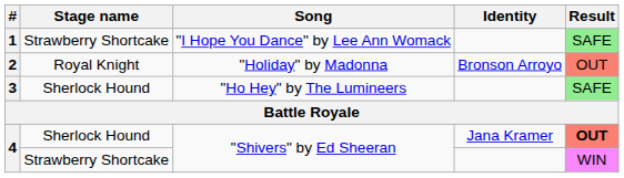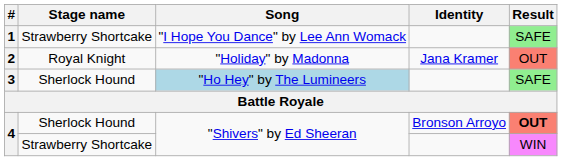 <table class="wikitable plainrowheaders"style="text-align: center;">
 <tr>
 <th>#</th>
 <th>Stage name</th>
 <th>Song</th>
 <th>Identity</th>
 <th>Result</th>
 </tr>
 <tr>
 <th>1</th>
 <td>Strawberry Shortcake</td>
 <td>"<a href='#'>I Hope You Dance</a>" by <a href='#'>Lee Ann Womack</a></td>
 <td></td>
 <td bgcolor=lightgreen>SAFE</td>
 </tr>
 <tr>
 <th>2</th>
 <td>Royal Knight</td>
 <td>"<a href='#'>Holiday</a>" by <a href='#'>Madonna</a></td>
-<td><a href='#'>Bronson Arroyo</a></td>
+<td><a href='#'>Jana Kramer</a></td>
 <td bgcolor="salmon">OUT</td>
 </tr>
 <tr>
 <th>3</th>
 <td>Sherlock Hound</td>
-<td>"<a href='#'>Ho Hey</a>" by <a href='#'>The Lumineers</a></td>
+<td style="background: lightblue;">"<a href='#'>Ho Hey</a>" by <a href='#'>The Lumineers</a></td>
 <td></td>
 <td bgcolor=lightgreen>SAFE</td>
 </tr>
 <tr>
 <th colspan="5">Battle Royale</th>
 </tr>
 <tr>
 <th rowspan=4>4</th>
 <td>Sherlock Hound</td>
 <td rowspan="2">"<a href='#'>Shivers</a>" by <a href='#'>Ed Sheeran</a></td>
-<td><a href='#'>Jana Kramer</a></td>
+<td><a href='#'>Bronson Arroyo</a></td>
 <td bgcolor="salmon"><strong>OUT</strong></td>
 </tr>
 <tr>
 <td>Strawberry Shortcake</td>
 <td></td>
 <td bgcolor="#F888FD">WIN</td>
 </tr>
 </table>
